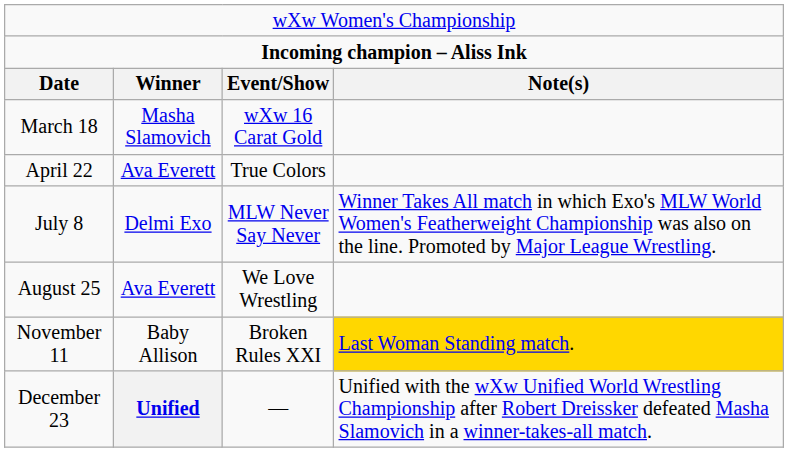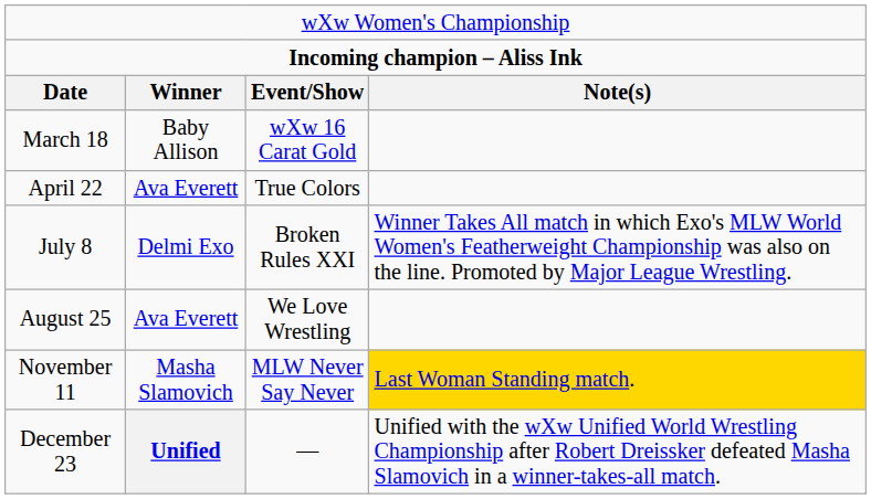 <table class="wikitable" style="text-align:center; width:100%;">
 <tr>
 <td colspan="5" style="text-align: center;"><a href='#'>wXw Women's Championship</a></td>
 </tr>
 <tr>
 <td colspan="5" style="text-align: center;"><strong>Incoming champion – Aliss Ink</strong></td>
 </tr>
 <tr>
 <th width=14%>Date</th>
 <th width=14%>Winner</th>
 <th width=14%>Event/Show</th>
 <th width=58%>Note(s)</th>
 </tr>
 <tr>
 <td>March 18</td>
-<td><a href='#'>Masha Slamovich</a></td>
+<td>Baby Allison</td>
 <td><a href='#'>wXw 16 Carat Gold</a><br></td>
 <td></td>
 </tr>
 <tr>
 <td>April 22</td>
 <td><a href='#'>Ava Everett</a></td>
 <td>True Colors</td>
 <td></td>
 </tr>
 <tr>
 <td>July 8</td>
 <td><a href='#'>Delmi Exo</a></td>
-<td><a href='#'>MLW Never Say Never</a></td>
+<td>Broken Rules XXI</td>
 <td align=left><a href='#'>Winner Takes All match</a> in which Exo's <a href='#'>MLW World Women's Featherweight Championship</a> was also on the line. Promoted by <a href='#'>Major League Wrestling</a>.</td>
 </tr>
 <tr>
 <td>August 25</td>
 <td><a href='#'>Ava Everett</a></td>
 <td>We Love Wrestling</td>
 <td></td>
 </tr>
 <tr>
 <td>November 11</td>
-<td>Baby Allison</td>
-<td>Broken Rules XXI</td>
+<td><a href='#'>Masha Slamovich</a></td>
+<td><a href='#'>MLW Never Say Never</a></td>
 <td align=left style="background: gold;"><a href='#'>Last Woman Standing match</a>.</td>
 </tr>
 <tr>
 <td>December 23</td>
 <th><a href='#'>Unified</a></th>
 <td>—</td>
 <td align=left>Unified with the <a href='#'>wXw Unified World Wrestling Championship</a> after <a href='#'>Robert Dreissker</a> defeated <a href='#'>Masha Slamovich</a> in a <a href='#'>winner-takes-all match</a>.</td>
 </tr>
 </table>
